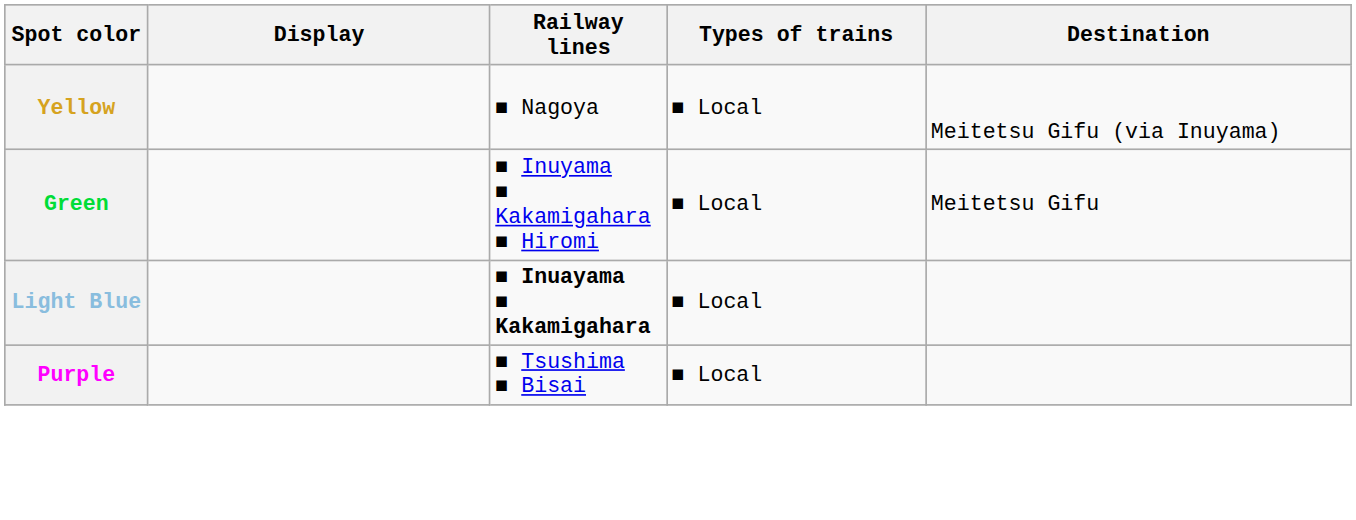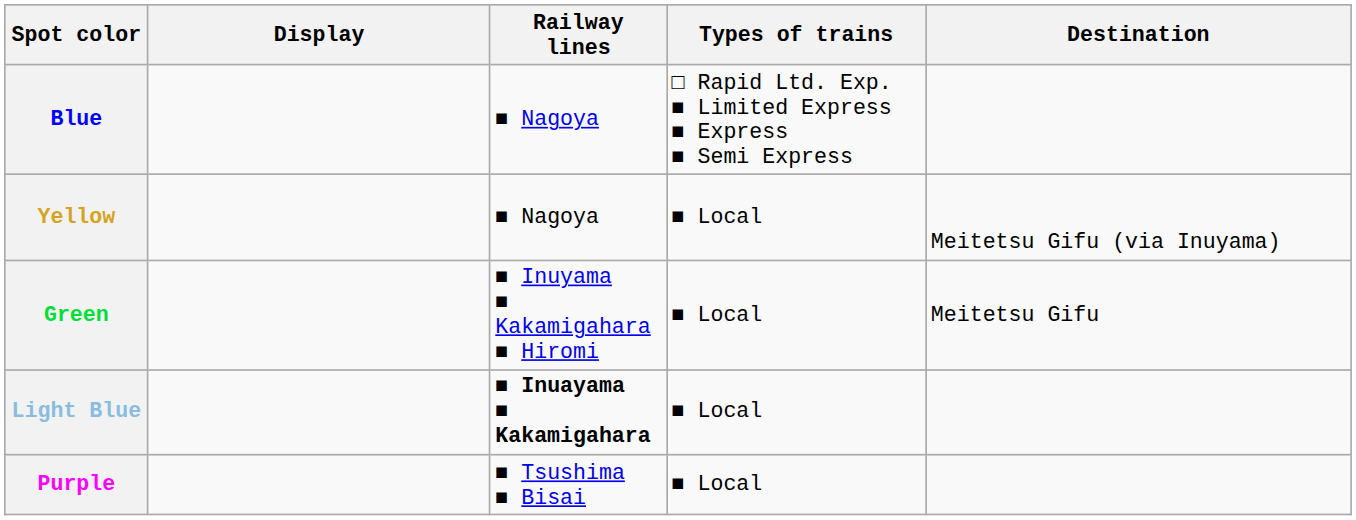 <table class="wikitable">
 <tr>
 <th width="80px">Spot color</th>
 <th width="200px">Display</th>
 <th width="100px">Railway lines</th>
 <th width="150px">Types of trains</th>
 <th width="250px">Destination</th>
+</tr>
+<tr>
+<th style="color:blue">Blue</th>
+<td></td>
+<td><span>■</span> <a href='#'>Nagoya</a></td>
+<td><span>□</span> Rapid Ltd. Exp.<br><span>■</span> Limited Express<br><span>■</span> Express<br><span>■</span> Semi Express</td>
+<td><br></td>
 </tr>
 <tr>
 <th style="color:#D6A31F">Yellow</th>
 <td></td>
 <td><span>■</span> Nagoya</td>
 <td>■ Local</td>
 <td><br><br>Meitetsu Gifu (via Inuyama)</td>
 </tr>
 <tr>
 <th style="color:#00DD37">Green</th>
 <td></td>
 <td><span>■</span> <a href='#'>Inuyama</a><br><span>■</span> <a href='#'>Kakamigahara</a><br><span>■</span> <a href='#'>Hiromi</a></td>
 <td>■ Local</td>
 <td>Meitetsu Gifu</td>
 </tr>
 <tr>
 <th style="color:#89bdde">Light Blue</th>
 <td></td>
 <td><strong><span>■</span> Inuayama<br><span>■</span> Kakamigahara</strong></td>
 <td>■ Local</td>
 <td><br></td>
 </tr>
 <tr>
 <th style="color:magenta">Purple</th>
 <td></td>
 <td><span>■</span> <a href='#'>Tsushima</a><br><span>■</span> <a href='#'>Bisai</a></td>
 <td>■ Local</td>
 <td><br><br></td>
 </tr>
 </table>
